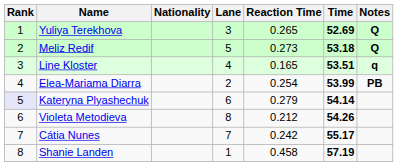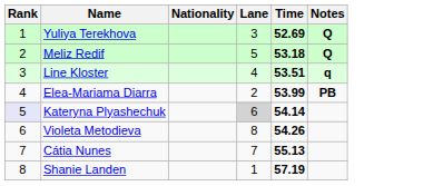 <table class="wikitable sortable" style="text-align:center">
 <tr>
 <th>Rank</th>
 <th>Name</th>
 <th>Nationality</th>
 <th>Lane</th>
-<th>Reaction Time</th>
 <th>Time</th>
 <th>Notes</th>
 </tr>
 <tr bgcolor=ccffcc>
 <td>1</td>
 <td align=left><a href='#'>Yuliya Terekhova</a></td>
 <td align=left></td>
 <td>3</td>
-<td>0.265</td>
 <td><strong>52.69</strong></td>
 <td><strong>Q</strong></td>
 </tr>
 <tr bgcolor=ccffcc>
 <td>2</td>
 <td align=left><a href='#'>Meliz Redif</a></td>
 <td align=left></td>
 <td>5</td>
-<td>0.273</td>
 <td><strong>53.18</strong></td>
 <td><strong>Q</strong></td>
 </tr>
 <tr bgcolor=ddffdd>
 <td>3</td>
 <td align=left><a href='#'>Line Kloster</a></td>
 <td align=left></td>
 <td>4</td>
-<td>0.165</td>
 <td><strong>53.51</strong></td>
 <td><strong>q</strong></td>
 </tr>
 <tr>
 <td>4</td>
 <td align=left><a href='#'>Elea-Mariama Diarra</a></td>
 <td align=left></td>
 <td>2</td>
-<td>0.254</td>
 <td><strong>53.99</strong></td>
 <td><strong>PB</strong></td>
 </tr>
 <tr>
 <td style="background: lavender;">5</td>
 <td align=left><a href='#'>Kateryna Plyashechuk</a></td>
 <td align=left></td>
-<td>6</td>
-<td>0.279</td>
+<td style="background: lightgrey;">6</td>
 <td><strong>54.14</strong></td>
 <td></td>
 </tr>
 <tr>
 <td>6</td>
 <td align=left><a href='#'>Violeta Metodieva</a></td>
 <td align=left></td>
 <td>8</td>
-<td>0.212</td>
 <td><strong>54.26</strong></td>
 <td></td>
 </tr>
 <tr>
 <td>7</td>
 <td align=left><a href='#'>Cátia Nunes</a></td>
 <td align=left></td>
 <td>7</td>
-<td>0.242</td>
-<td><strong>55.17</strong></td>
+<td><strong>55.13</strong></td>
 <td></td>
 </tr>
 <tr>
 <td>8</td>
 <td align=left><a href='#'>Shanie Landen</a></td>
 <td align=left></td>
 <td>1</td>
-<td>0.458</td>
 <td><strong>57.19</strong></td>
 <td></td>
 </tr>
 </table>
